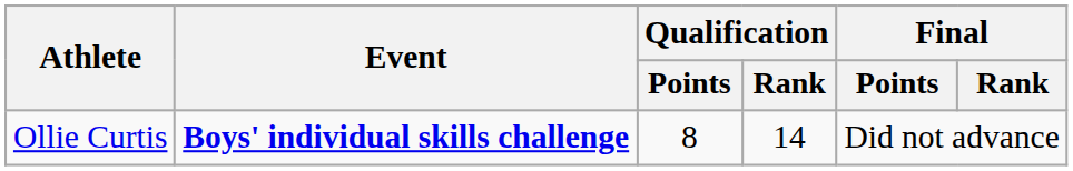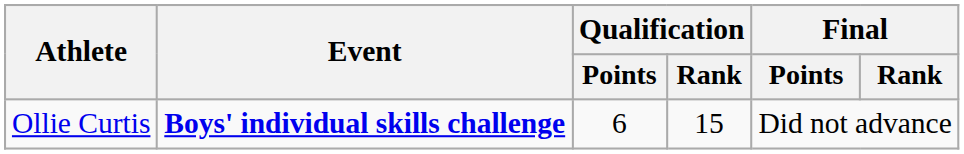 <table class="wikitable" style="font-size:90%">
 <tr>
 <th rowspan=2>Athlete</th>
 <th rowspan=2>Event</th>
 <th colspan=2>Qualification</th>
 <th colspan=2>Final</th>
 </tr>
 <tr style="font-size:95%">
 <th>Points</th>
 <th>Rank</th>
 <th>Points</th>
 <th>Rank</th>
 </tr>
 <tr align=center>
 <td align=left><a href='#'>Ollie Curtis</a></td>
 <td align=left><strong><a href='#'>Boys' individual skills challenge</a></strong></td>
-<td>8</td>
-<td>14</td>
+<td>6</td>
+<td>15</td>
 <td colspan=2>Did not advance</td>
 </tr>
 </table>
